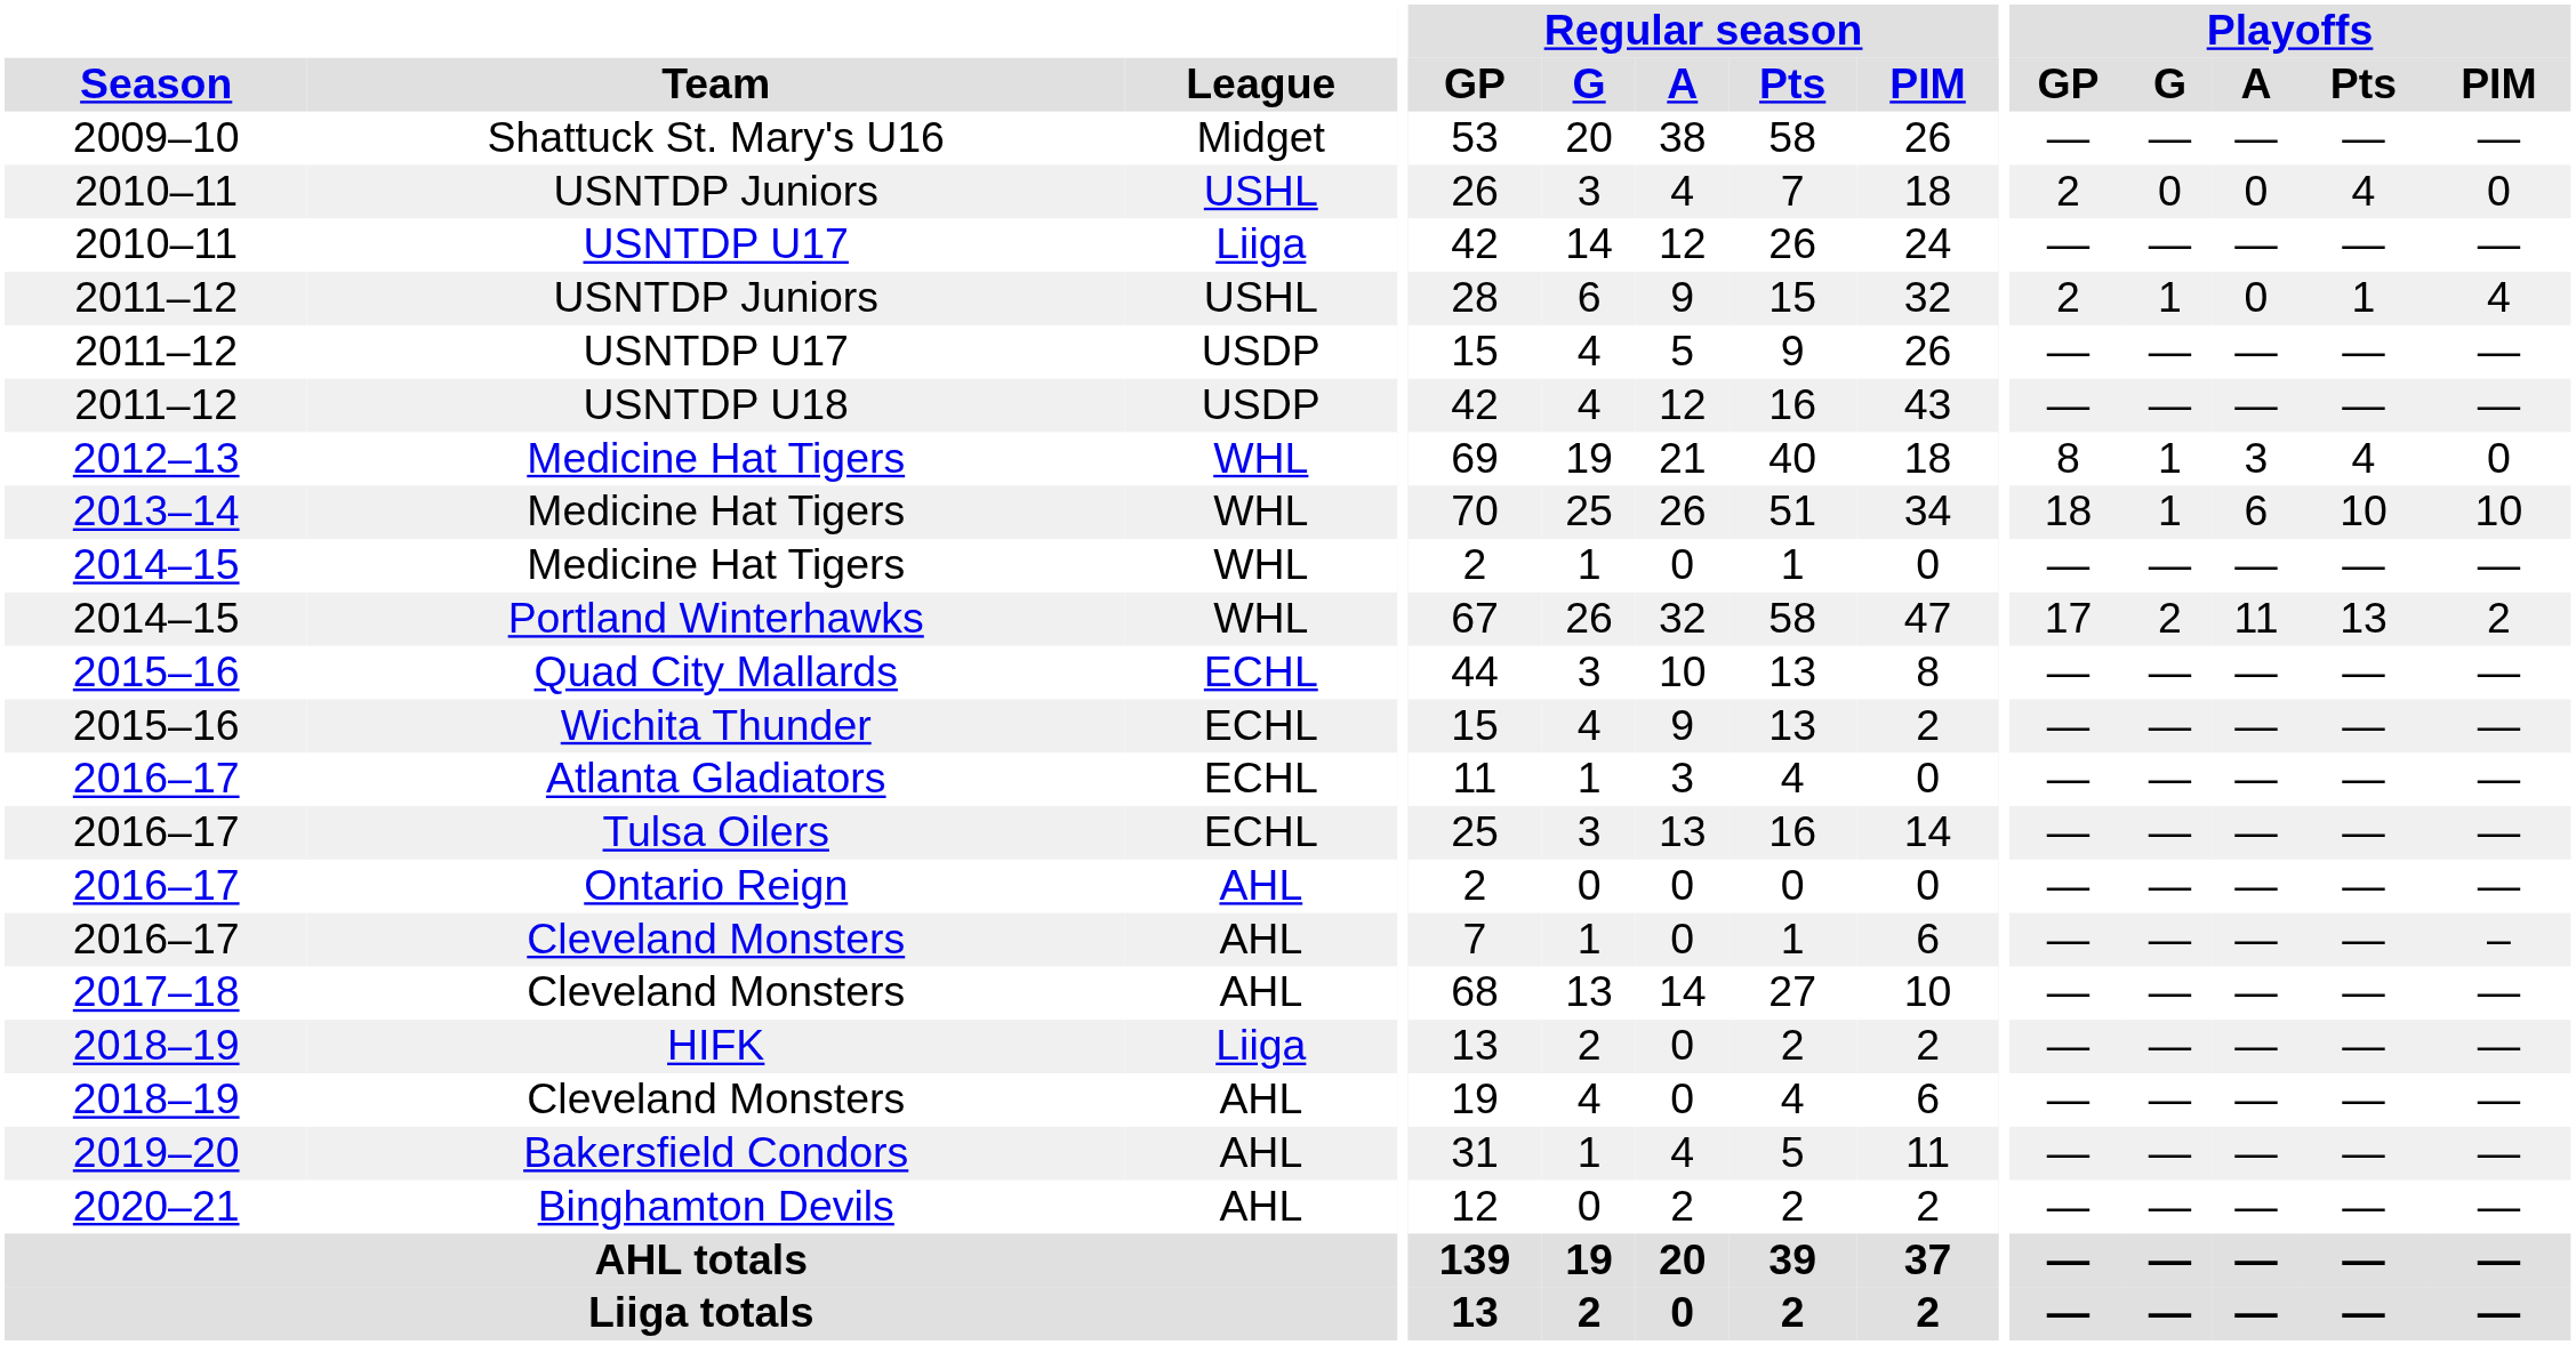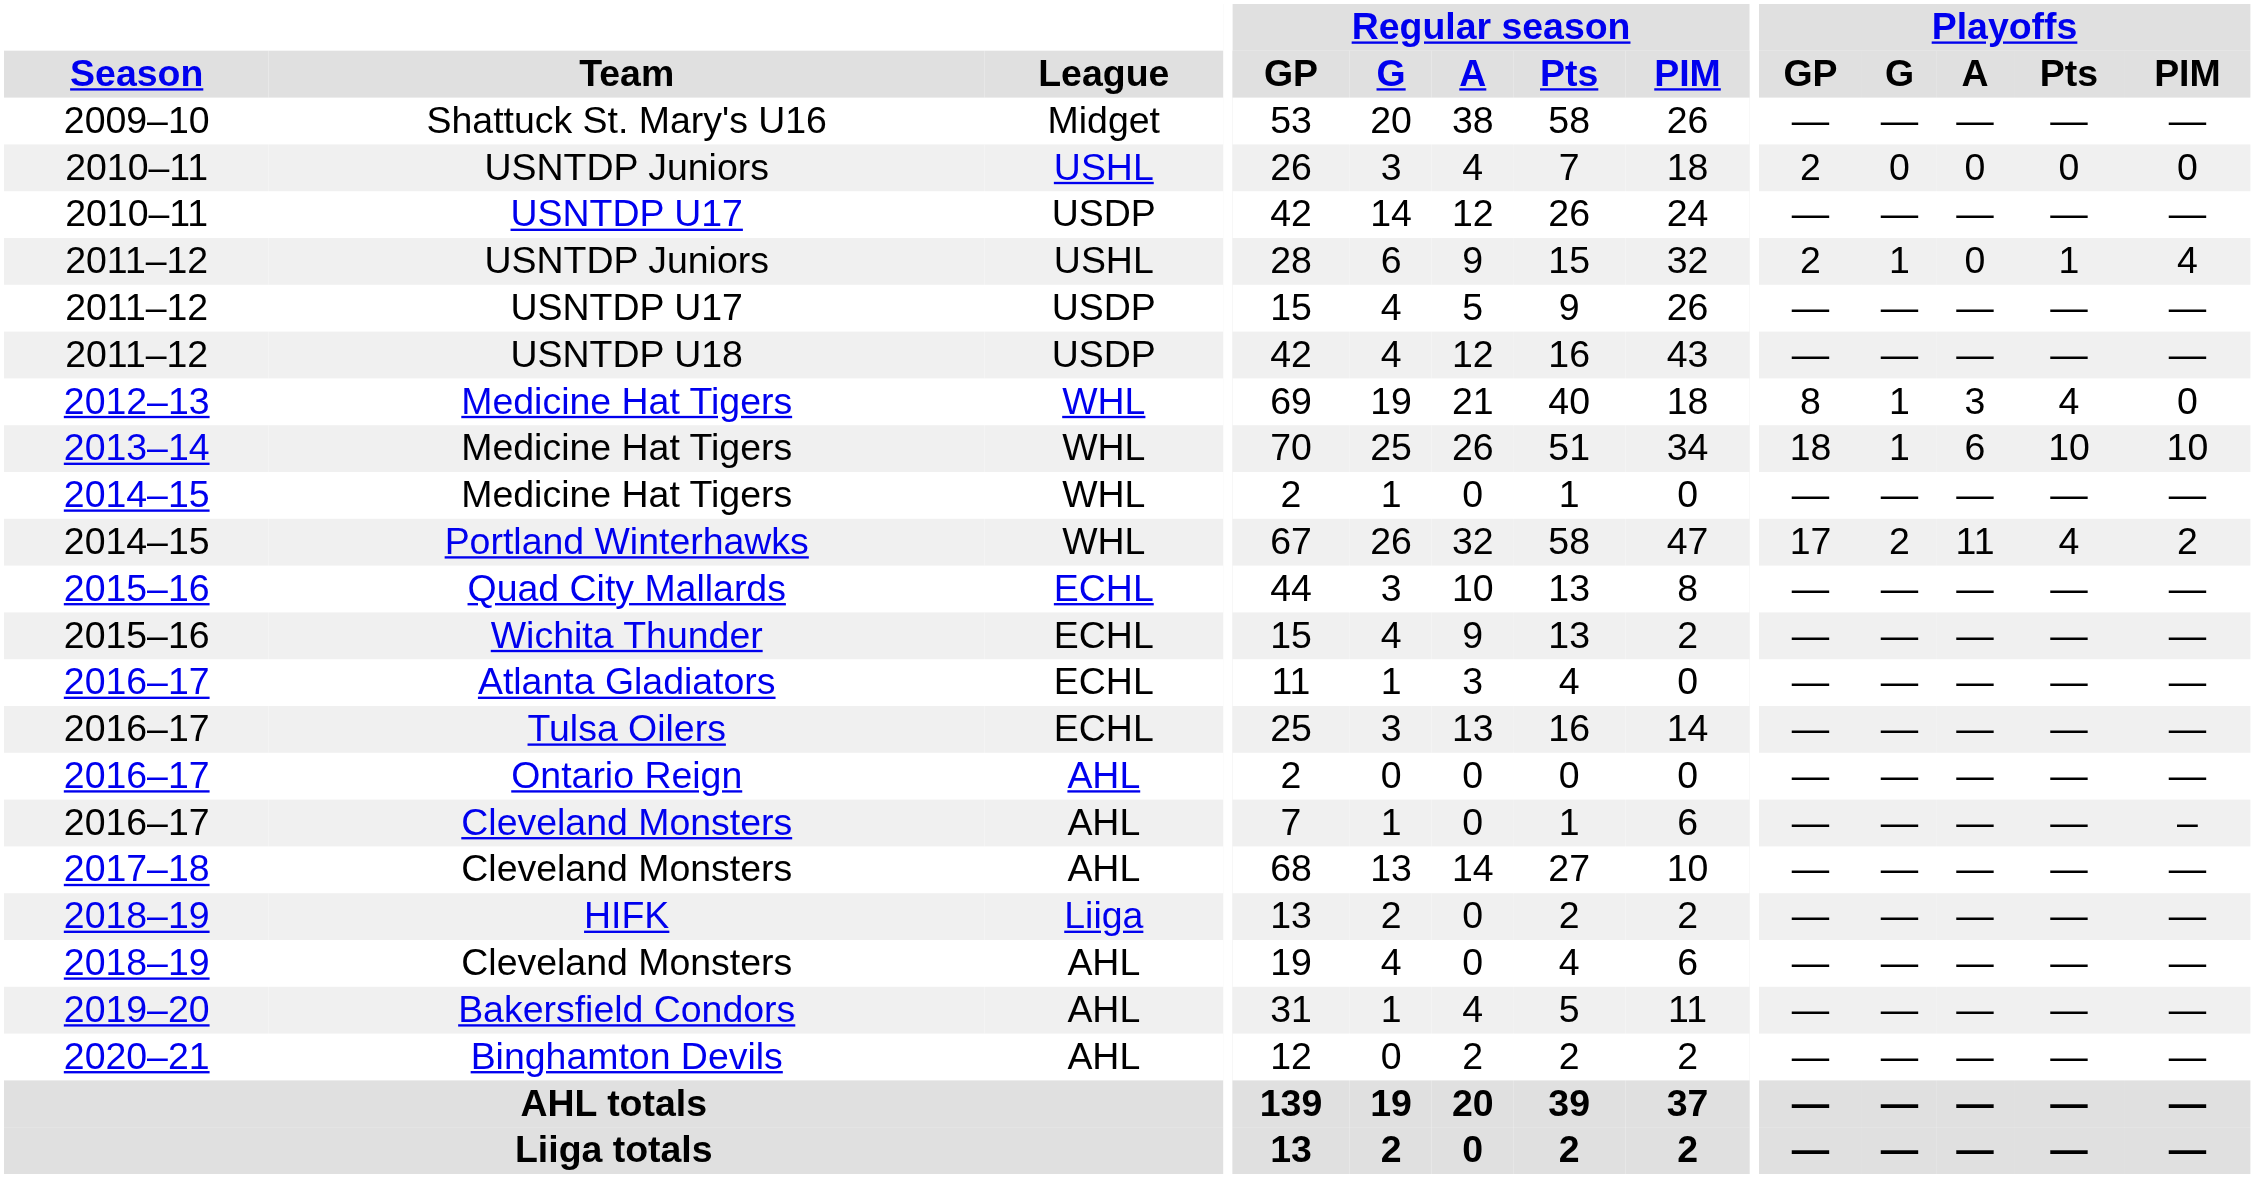 <table border="0" cellpadding="1" cellspacing="0" style="text-align:center; width:60em">
 <tr bgcolor="#e0e0e0">
 <th colspan="3" bgcolor="#ffffff"></th>
 <th rowspan="100" bgcolor="#ffffff"></th>
 <th colspan="5"><a href='#'>Regular season</a></th>
 <th rowspan="100" bgcolor="#ffffff"></th>
 <th colspan="5"><a href='#'>Playoffs</a></th>
 </tr>
 <tr bgcolor="#e0e0e0">
 <th><a href='#'>Season</a></th>
 <th>Team</th>
 <th>League</th>
 <th>GP</th>
 <th><a href='#'>G</a></th>
 <th><a href='#'>A</a></th>
 <th><a href='#'>Pts</a></th>
 <th><a href='#'>PIM</a></th>
 <th>GP</th>
 <th>G</th>
 <th>A</th>
 <th>Pts</th>
 <th>PIM</th>
 </tr>
 <tr>
 <td>2009–10</td>
 <td>Shattuck St. Mary's U16</td>
 <td>Midget</td>
 <td>53</td>
 <td>20</td>
 <td>38</td>
 <td>58</td>
 <td>26</td>
 <td>—</td>
 <td>—</td>
 <td>—</td>
 <td>—</td>
 <td>—</td>
 </tr>
 <tr bgcolor="#f0f0f0">
 <td>2010–11</td>
 <td>USNTDP Juniors</td>
 <td><a href='#'>USHL</a></td>
 <td>26</td>
 <td>3</td>
 <td>4</td>
 <td>7</td>
 <td>18</td>
 <td>2</td>
 <td>0</td>
 <td>0</td>
-<td>4</td>
+<td>0</td>
 <td>0</td>
 </tr>
 <tr>
 <td>2010–11</td>
 <td><a href='#'>USNTDP U17</a></td>
-<td><a href='#'>Liiga</a></td>
+<td>USDP</td>
 <td>42</td>
 <td>14</td>
 <td>12</td>
 <td>26</td>
 <td>24</td>
 <td>—</td>
 <td>—</td>
 <td>—</td>
 <td>—</td>
 <td>—</td>
 </tr>
 <tr bgcolor="#f0f0f0">
 <td>2011–12</td>
 <td>USNTDP Juniors</td>
 <td>USHL</td>
 <td>28</td>
 <td>6</td>
 <td>9</td>
 <td>15</td>
 <td>32</td>
 <td>2</td>
 <td>1</td>
 <td>0</td>
 <td>1</td>
 <td>4</td>
 </tr>
 <tr>
 <td>2011–12</td>
 <td>USNTDP U17</td>
 <td>USDP</td>
 <td>15</td>
 <td>4</td>
 <td>5</td>
 <td>9</td>
 <td>26</td>
 <td>—</td>
 <td>—</td>
 <td>—</td>
 <td>—</td>
 <td>—</td>
 </tr>
 <tr bgcolor="#f0f0f0">
 <td>2011–12</td>
 <td>USNTDP U18</td>
 <td>USDP</td>
 <td>42</td>
 <td>4</td>
 <td>12</td>
 <td>16</td>
 <td>43</td>
 <td>—</td>
 <td>—</td>
 <td>—</td>
 <td>—</td>
 <td>—</td>
 </tr>
 <tr>
 <td><a href='#'>2012–13</a></td>
 <td><a href='#'>Medicine Hat Tigers</a></td>
 <td><a href='#'>WHL</a></td>
 <td>69</td>
 <td>19</td>
 <td>21</td>
 <td>40</td>
 <td>18</td>
 <td>8</td>
 <td>1</td>
 <td>3</td>
 <td>4</td>
 <td>0</td>
 </tr>
 <tr bgcolor="#f0f0f0">
 <td><a href='#'>2013–14</a></td>
 <td>Medicine Hat Tigers</td>
 <td>WHL</td>
 <td>70</td>
 <td>25</td>
 <td>26</td>
 <td>51</td>
 <td>34</td>
 <td>18</td>
 <td>1</td>
 <td>6</td>
 <td>10</td>
 <td>10</td>
 </tr>
 <tr>
 <td><a href='#'>2014–15</a></td>
 <td>Medicine Hat Tigers</td>
 <td>WHL</td>
 <td>2</td>
 <td>1</td>
 <td>0</td>
 <td>1</td>
 <td>0</td>
 <td>—</td>
 <td>—</td>
 <td>—</td>
 <td>—</td>
 <td>—</td>
 </tr>
 <tr bgcolor="#f0f0f0">
 <td>2014–15</td>
 <td><a href='#'>Portland Winterhawks</a></td>
 <td>WHL</td>
 <td>67</td>
 <td>26</td>
 <td>32</td>
 <td>58</td>
 <td>47</td>
 <td>17</td>
 <td>2</td>
 <td>11</td>
-<td>13</td>
+<td>4</td>
 <td>2</td>
 </tr>
 <tr>
 <td><a href='#'>2015–16</a></td>
 <td><a href='#'>Quad City Mallards</a></td>
 <td><a href='#'>ECHL</a></td>
 <td>44</td>
 <td>3</td>
 <td>10</td>
 <td>13</td>
 <td>8</td>
 <td>—</td>
 <td>—</td>
 <td>—</td>
 <td>—</td>
 <td>—</td>
 </tr>
 <tr bgcolor="#f0f0f0">
 <td>2015–16</td>
 <td><a href='#'>Wichita Thunder</a></td>
 <td>ECHL</td>
 <td>15</td>
 <td>4</td>
 <td>9</td>
 <td>13</td>
 <td>2</td>
 <td>—</td>
 <td>—</td>
 <td>—</td>
 <td>—</td>
 <td>—</td>
 </tr>
 <tr>
 <td><a href='#'>2016–17</a></td>
 <td><a href='#'>Atlanta Gladiators</a></td>
 <td>ECHL</td>
 <td>11</td>
 <td>1</td>
 <td>3</td>
 <td>4</td>
 <td>0</td>
 <td>—</td>
 <td>—</td>
 <td>—</td>
 <td>—</td>
 <td>—</td>
 </tr>
 <tr bgcolor="#f0f0f0">
 <td>2016–17</td>
 <td><a href='#'>Tulsa Oilers</a></td>
 <td>ECHL</td>
 <td>25</td>
 <td>3</td>
 <td>13</td>
 <td>16</td>
 <td>14</td>
 <td>—</td>
 <td>—</td>
 <td>—</td>
 <td>—</td>
 <td>—</td>
 </tr>
 <tr>
 <td><a href='#'>2016–17</a></td>
 <td><a href='#'>Ontario Reign</a></td>
 <td><a href='#'>AHL</a></td>
 <td>2</td>
 <td>0</td>
 <td>0</td>
 <td>0</td>
 <td>0</td>
 <td>—</td>
 <td>—</td>
 <td>—</td>
 <td>—</td>
 <td>—</td>
 </tr>
 <tr bgcolor="#f0f0f0">
 <td>2016–17</td>
 <td><a href='#'>Cleveland Monsters</a></td>
 <td>AHL</td>
 <td>7</td>
 <td>1</td>
 <td>0</td>
 <td>1</td>
 <td>6</td>
 <td>—</td>
 <td>—</td>
 <td>—</td>
 <td>—</td>
 <td>–</td>
 </tr>
 <tr>
 <td><a href='#'>2017–18</a></td>
 <td>Cleveland Monsters</td>
 <td>AHL</td>
 <td>68</td>
 <td>13</td>
 <td>14</td>
 <td>27</td>
 <td>10</td>
 <td>—</td>
 <td>—</td>
 <td>—</td>
 <td>—</td>
 <td>—</td>
 </tr>
 <tr bgcolor="#f0f0f0">
 <td><a href='#'>2018–19</a></td>
 <td><a href='#'>HIFK</a></td>
 <td><a href='#'>Liiga</a></td>
 <td>13</td>
 <td>2</td>
 <td>0</td>
 <td>2</td>
 <td>2</td>
 <td>—</td>
 <td>—</td>
 <td>—</td>
 <td>—</td>
 <td>—</td>
 </tr>
 <tr>
 <td><a href='#'>2018–19</a></td>
 <td>Cleveland Monsters</td>
 <td>AHL</td>
 <td>19</td>
 <td>4</td>
 <td>0</td>
 <td>4</td>
 <td>6</td>
 <td>—</td>
 <td>—</td>
 <td>—</td>
 <td>—</td>
 <td>—</td>
 </tr>
 <tr bgcolor="#f0f0f0">
 <td><a href='#'>2019–20</a></td>
 <td><a href='#'>Bakersfield Condors</a></td>
 <td>AHL</td>
 <td>31</td>
 <td>1</td>
 <td>4</td>
 <td>5</td>
 <td>11</td>
 <td>—</td>
 <td>—</td>
 <td>—</td>
 <td>—</td>
 <td>—</td>
 </tr>
 <tr>
 <td><a href='#'>2020–21</a></td>
 <td><a href='#'>Binghamton Devils</a></td>
 <td>AHL</td>
 <td>12</td>
 <td>0</td>
 <td>2</td>
 <td>2</td>
 <td>2</td>
 <td>—</td>
 <td>—</td>
 <td>—</td>
 <td>—</td>
 <td>—</td>
 </tr>
 <tr bgcolor="#e0e0e0">
 <th colspan="3">AHL totals</th>
 <th>139</th>
 <th>19</th>
 <th>20</th>
 <th>39</th>
 <th>37</th>
 <th>—</th>
 <th>—</th>
 <th>—</th>
 <th>—</th>
 <th>—</th>
 </tr>
 <tr bgcolor="#e0e0e0">
 <th colspan="3">Liiga totals</th>
 <th>13</th>
 <th>2</th>
 <th>0</th>
 <th>2</th>
 <th>2</th>
 <th>—</th>
 <th>—</th>
 <th>—</th>
 <th>—</th>
 <th>—</th>
 </tr>
 </table>
